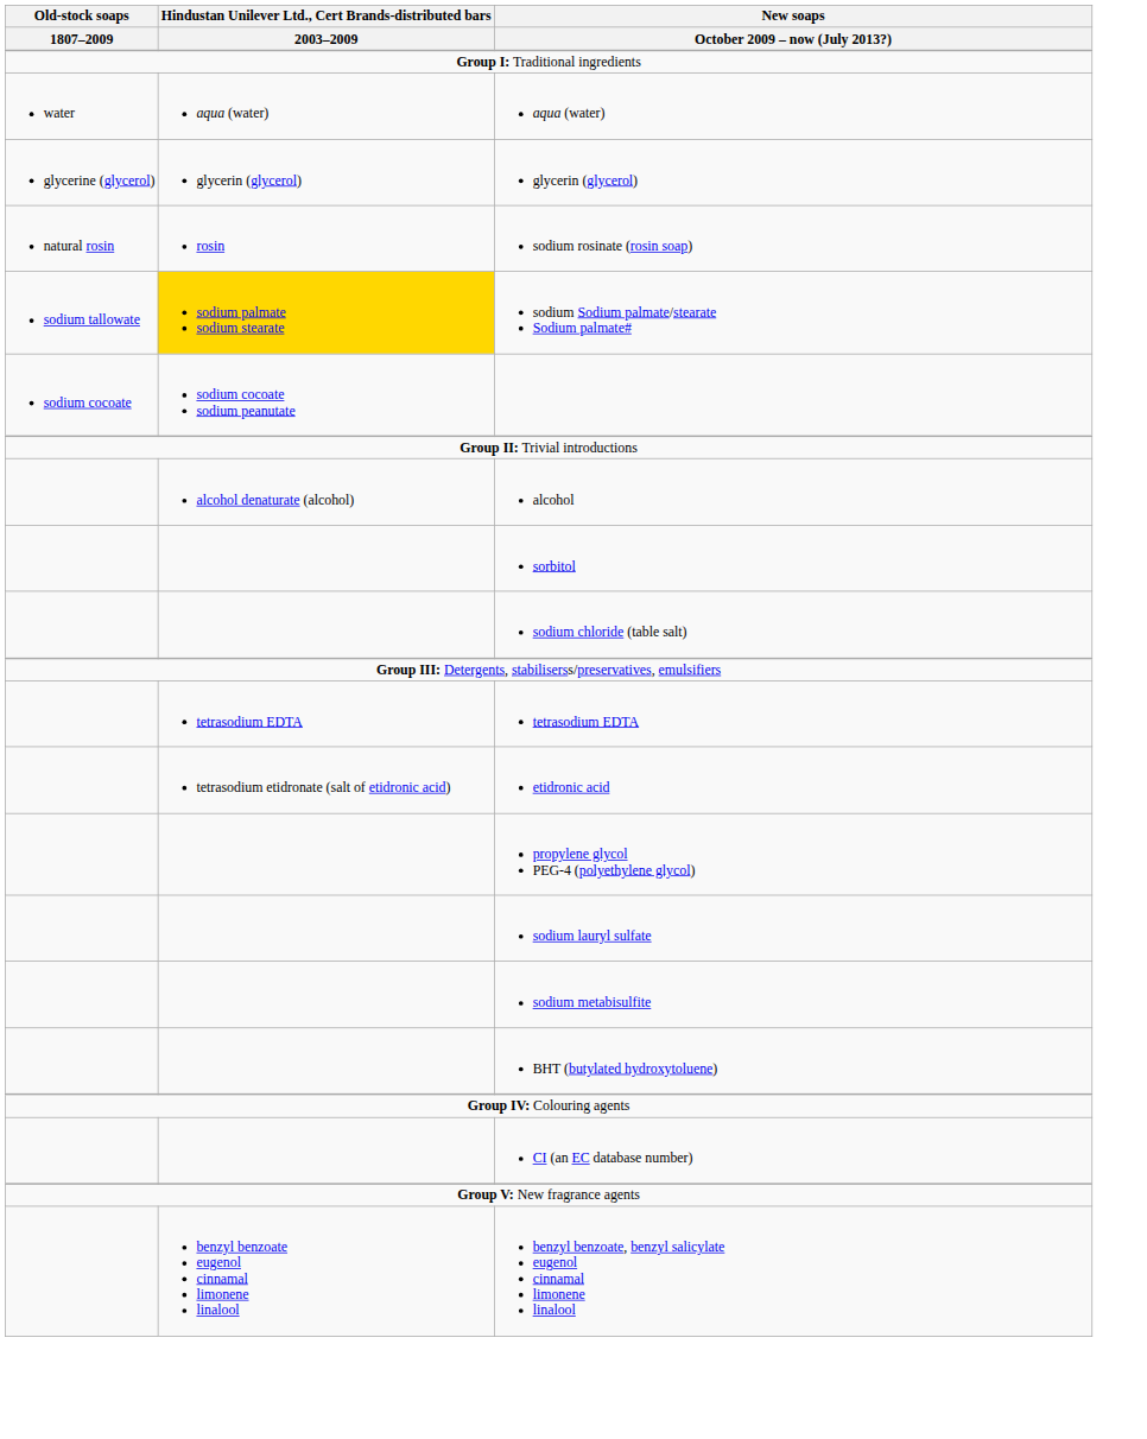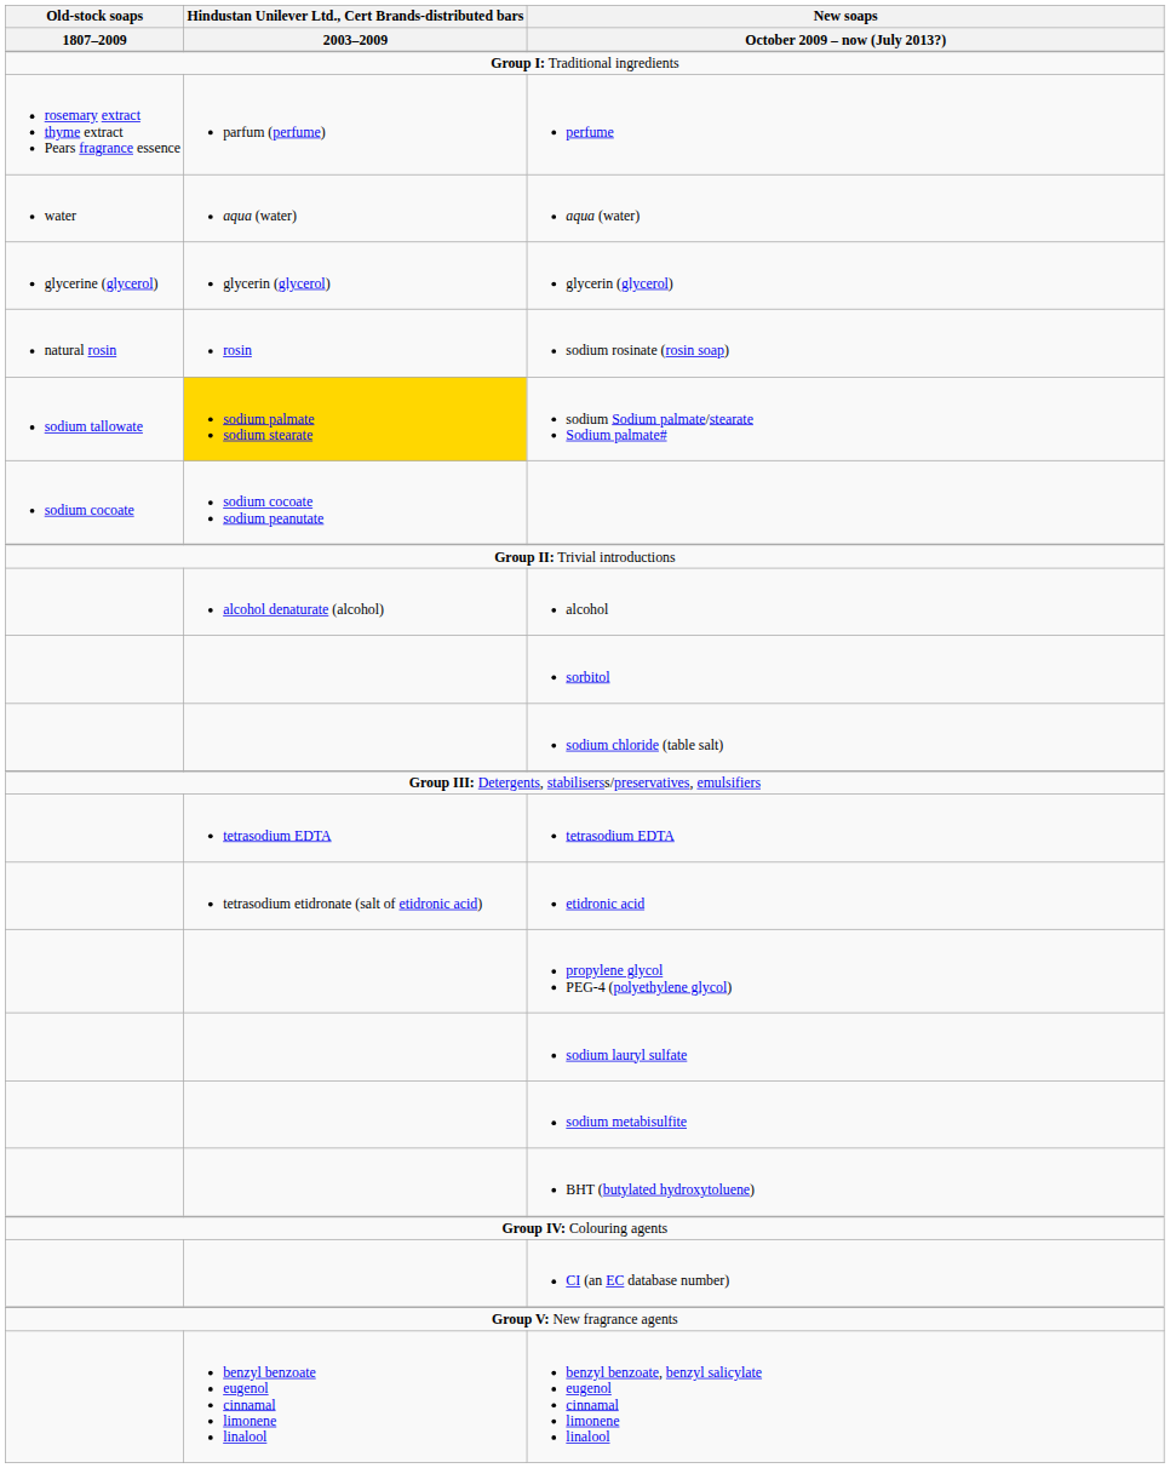 <table class="wikitable">
 <tr>
 <th>Old-stock soaps</th>
 <th>Hindustan Unilever Ltd., Cert Brands-distributed bars</th>
 <th style="width: 55%">New soaps</th>
 </tr>
 <tr>
 <th>1807–2009</th>
 <th>2003–2009</th>
 <th>October 2009 – now (July 2013?)</th>
 </tr>
 <tr>
 <td colspan="3" style="text-align:center; border-top:2px solid #aaa;"><strong>Group I:</strong> Traditional ingredients</td>
+</tr>
+<tr>
+<td><br><ul><li><a href='#'>rosemary</a> <a href='#'>extract</a></li><li><a href='#'>thyme</a> extract</li><li>Pears <a href='#'>fragrance</a> essence</li></ul></td>
+<td><br><ul><li>parfum (<a href='#'>perfume</a>)</li></ul></td>
+<td><br><ul><li><a href='#'>perfume</a></li></ul></td>
 </tr>
 <tr>
 <td><br><ul><li>water</li></ul></td>
 <td><br><ul><li><em>aqua</em> (water)</li></ul></td>
 <td><br><ul><li><em>aqua</em> (water)</li></ul></td>
 </tr>
 <tr>
 <td><br><ul><li>glycerine (<a href='#'>glycerol</a>)</li></ul></td>
 <td><br><ul><li>glycerin (<a href='#'>glycerol</a>)</li></ul></td>
 <td><br><ul><li>glycerin (<a href='#'>glycerol</a>)</li></ul></td>
 </tr>
 <tr>
 <td><br><ul><li>natural <a href='#'>rosin</a></li></ul></td>
 <td><br><ul><li><a href='#'>rosin</a></li></ul></td>
 <td><br><ul><li>sodium rosinate (<a href='#'>rosin soap</a>)</li></ul></td>
 </tr>
 <tr>
 <td><br><ul><li><a href='#'>sodium tallowate</a></li></ul></td>
 <td style="background: gold;"><br><ul><li><a href='#'>sodium palmate</a></li><li><a href='#'>sodium stearate</a></li></ul></td>
 <td><br><ul><li>sodium <a href='#'>Sodium palmate</a>/<a href='#'>stearate</a></li><li><a href='#'>Sodium palmate#</a></li></ul></td>
 </tr>
 <tr>
 <td><br><ul><li><a href='#'>sodium cocoate</a></li></ul></td>
 <td><br><ul><li><a href='#'>sodium cocoate</a></li><li><a href='#'>sodium peanutate</a></li></ul></td>
 <td></td>
 </tr>
 <tr>
 <td colspan="3" style="text-align:center; border-top:2px solid #aaa;"><strong>Group II:</strong> Trivial introductions</td>
 </tr>
 <tr>
 <td></td>
 <td><br><ul><li><a href='#'>alcohol denaturate</a> (alcohol)</li></ul></td>
 <td><br><ul><li>alcohol</li></ul></td>
 </tr>
 <tr>
 <td></td>
 <td></td>
 <td><br><ul><li><a href='#'>sorbitol</a></li></ul></td>
 </tr>
 <tr>
 <td></td>
 <td></td>
 <td><br><ul><li><a href='#'>sodium chloride</a> (table salt)</li></ul></td>
 </tr>
 <tr>
 <td colspan="3" style="text-align:center; border-top:2px solid #aaa;"><strong>Group III:</strong> <a href='#'>Detergents</a>, <a href='#'>stabilisers</a>s/<a href='#'>preservatives</a>, <a href='#'>emulsifiers</a></td>
 </tr>
 <tr>
 <td></td>
 <td><br><ul><li><a href='#'>tetrasodium EDTA</a></li></ul></td>
 <td><br><ul><li><a href='#'>tetrasodium EDTA</a></li></ul></td>
 </tr>
 <tr>
 <td></td>
 <td><br><ul><li>tetrasodium etidronate (salt of <a href='#'>etidronic acid</a>)</li></ul></td>
 <td><br><ul><li><a href='#'>etidronic acid</a></li></ul></td>
 </tr>
 <tr>
 <td></td>
 <td></td>
 <td><br><ul><li><a href='#'>propylene glycol</a></li><li>PEG-4 (<a href='#'>polyethylene glycol</a>)</li></ul></td>
 </tr>
 <tr>
 <td></td>
 <td></td>
 <td><br><ul><li><a href='#'>sodium lauryl sulfate</a></li></ul></td>
 </tr>
 <tr>
 <td></td>
 <td></td>
 <td><br><ul><li><a href='#'>sodium metabisulfite</a></li></ul></td>
 </tr>
 <tr>
 <td></td>
 <td></td>
 <td><br><ul><li>BHT (<a href='#'>butylated hydroxytoluene</a>)</li></ul></td>
 </tr>
 <tr>
 <td colspan="3" style="text-align:center; border-top:2px solid #aaa;"><strong>Group IV:</strong> Colouring agents</td>
 </tr>
 <tr>
 <td></td>
 <td></td>
 <td><br><ul><li><a href='#'>CI</a> (an <a href='#'>EC</a>  database number)</li></ul></td>
 </tr>
 <tr>
 <td colspan="3" style="text-align:center; border-top:2px solid #aaa;"><strong>Group V:</strong> New fragrance agents</td>
 </tr>
 <tr>
 <td></td>
 <td><br><ul><li><a href='#'>benzyl benzoate</a></li><li><a href='#'>eugenol</a></li><li><a href='#'>cinnamal</a></li><li><a href='#'>limonene</a></li><li><a href='#'>linalool</a></li></ul></td>
 <td><br><ul><li><a href='#'>benzyl benzoate</a>, <a href='#'>benzyl salicylate</a></li><li><a href='#'>eugenol</a></li><li><a href='#'>cinnamal</a></li><li><a href='#'>limonene</a></li><li><a href='#'>linalool</a></li></ul></td>
 </tr>
 </table>
